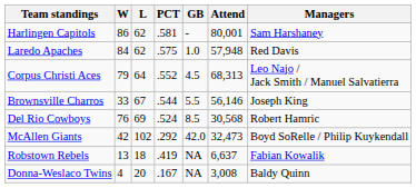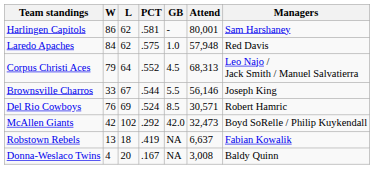 <table class="wikitable">
 <tr>
 <th>Team standings</th>
 <th>W</th>
 <th>L</th>
 <th>PCT</th>
 <th>GB</th>
 <th>Attend</th>
 <th>Managers</th>
 </tr>
 <tr>
 <td><a href='#'>Harlingen Capitols</a></td>
 <td>86</td>
 <td>62</td>
 <td>.581</td>
 <td>-</td>
 <td>80,001</td>
 <td><a href='#'>Sam Harshaney</a></td>
 </tr>
 <tr>
 <td><a href='#'>Laredo Apaches</a></td>
 <td>84</td>
 <td>62</td>
 <td>.575</td>
 <td>1.0</td>
 <td>57,948</td>
 <td>Red Davis</td>
 </tr>
 <tr>
 <td><a href='#'>Corpus Christi Aces</a></td>
 <td>79</td>
 <td>64</td>
 <td>.552</td>
 <td>4.5</td>
 <td>68,313</td>
 <td><a href='#'>Leo Najo</a> /<br> Jack Smith / Manuel Salvatierra</td>
 </tr>
 <tr>
 <td><a href='#'>Brownsville Charros</a></td>
 <td>33</td>
 <td>67</td>
 <td>.544</td>
 <td>5.5</td>
 <td>56,146</td>
 <td>Joseph King</td>
 </tr>
 <tr>
 <td><a href='#'>Del Rio Cowboys</a></td>
 <td>76</td>
 <td>69</td>
 <td>.524</td>
 <td>8.5</td>
-<td>30,568</td>
+<td>30,571</td>
 <td>Robert Hamric</td>
 </tr>
 <tr>
 <td><a href='#'>McAllen Giants</a></td>
 <td>42</td>
 <td>102</td>
 <td>.292</td>
 <td>42.0</td>
 <td>32,473</td>
 <td>Boyd SoRelle / Philip Kuykendall</td>
 </tr>
 <tr>
 <td><a href='#'>Robstown Rebels</a></td>
 <td>13</td>
 <td>18</td>
 <td>.419</td>
 <td>NA</td>
 <td>6,637</td>
 <td><a href='#'>Fabian Kowalik</a></td>
 </tr>
 <tr>
 <td><a href='#'>Donna-Weslaco Twins</a></td>
 <td>4</td>
 <td>20</td>
 <td>.167</td>
 <td>NA</td>
 <td>3,008</td>
 <td>Baldy Quinn</td>
 </tr>
 </table>
